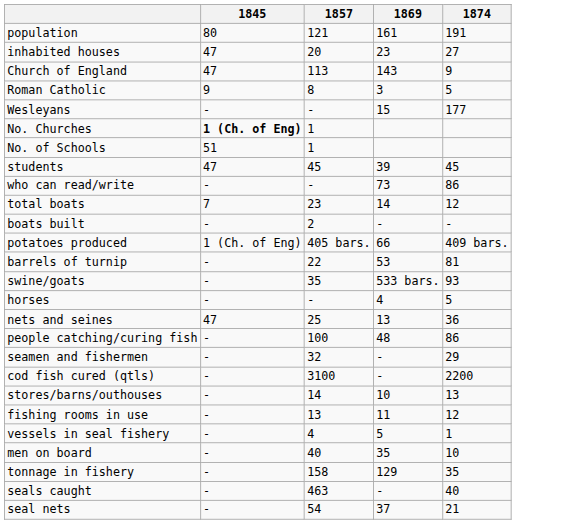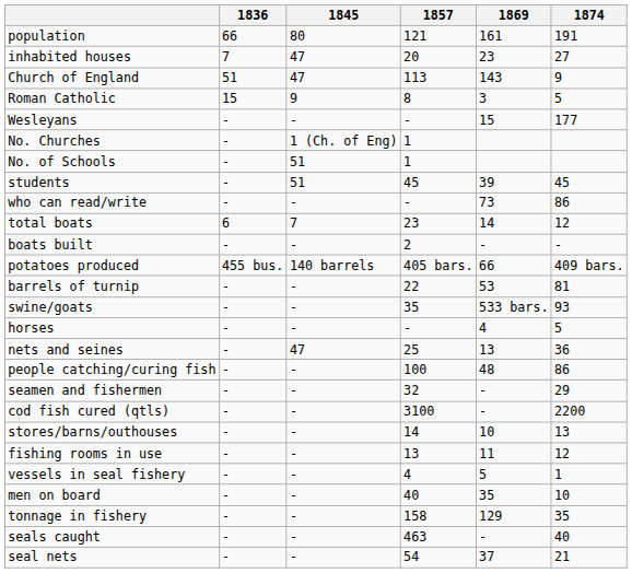 <table class="wikitable">
 <tr>
 <th></th>
+<th>1836</th>
 <th>1845</th>
 <th>1857</th>
 <th>1869</th>
 <th>1874</th>
 </tr>
 <tr>
 <td>population</td>
+<td>66</td>
 <td>80</td>
 <td>121</td>
 <td>161</td>
 <td>191</td>
 </tr>
 <tr>
 <td>inhabited houses</td>
+<td>7</td>
 <td>47</td>
 <td>20</td>
 <td>23</td>
 <td>27</td>
 </tr>
 <tr>
 <td>Church of England</td>
+<td>51</td>
 <td>47</td>
 <td>113</td>
 <td>143</td>
 <td>9</td>
 </tr>
 <tr>
 <td>Roman Catholic</td>
+<td>15</td>
 <td>9</td>
 <td>8</td>
 <td>3</td>
 <td>5</td>
 </tr>
 <tr>
 <td>Wesleyans</td>
 <td>-</td>
 <td>-</td>
+<td>-</td>
 <td>15</td>
 <td>177</td>
 </tr>
 <tr>
 <td>No. Churches</td>
-<td><strong>1 (Ch. of Eng)</strong></td>
+<td>-</td>
+<td>1 (Ch. of Eng)</td>
 <td>1</td>
 <td></td>
 <td></td>
 </tr>
 <tr>
 <td>No. of Schools</td>
+<td>-</td>
 <td>51</td>
 <td>1</td>
 <td></td>
 <td></td>
 </tr>
 <tr>
 <td>students</td>
-<td>47</td>
+<td>-</td>
+<td>51</td>
 <td>45</td>
 <td>39</td>
 <td>45</td>
 </tr>
 <tr>
 <td>who can read/write</td>
 <td>-</td>
 <td>-</td>
+<td>-</td>
 <td>73</td>
 <td>86</td>
 </tr>
 <tr>
 <td>total boats</td>
+<td>6</td>
 <td>7</td>
 <td>23</td>
 <td>14</td>
 <td>12</td>
 </tr>
 <tr>
 <td>boats built</td>
 <td>-</td>
+<td>-</td>
 <td>2</td>
 <td>-</td>
 <td>-</td>
 </tr>
 <tr>
 <td>potatoes produced</td>
-<td>1 (Ch. of Eng)</td>
+<td>455 bus.</td>
+<td>140 barrels</td>
 <td>405 bars.</td>
 <td>66</td>
 <td>409 bars.</td>
 </tr>
 <tr>
 <td>barrels of turnip</td>
 <td>-</td>
+<td>-</td>
 <td>22</td>
 <td>53</td>
 <td>81</td>
 </tr>
 <tr>
 <td>swine/goats</td>
+<td>-</td>
 <td>-</td>
 <td>35</td>
 <td>533 bars.</td>
 <td>93</td>
 </tr>
 <tr>
 <td>horses</td>
 <td>-</td>
 <td>-</td>
+<td>-</td>
 <td>4</td>
 <td>5</td>
 </tr>
 <tr>
 <td>nets and seines</td>
+<td>-</td>
 <td>47</td>
 <td>25</td>
 <td>13</td>
 <td>36</td>
 </tr>
 <tr>
 <td>people catching/curing fish</td>
 <td>-</td>
+<td>-</td>
 <td>100</td>
 <td>48</td>
 <td>86</td>
 </tr>
 <tr>
 <td>seamen and fishermen</td>
+<td>-</td>
 <td>-</td>
 <td>32</td>
 <td>-</td>
 <td>29</td>
 </tr>
 <tr>
 <td>cod fish cured (qtls)</td>
 <td>-</td>
+<td>-</td>
 <td>3100</td>
 <td>-</td>
 <td>2200</td>
 </tr>
 <tr>
 <td>stores/barns/outhouses</td>
+<td>-</td>
 <td>-</td>
 <td>14</td>
 <td>10</td>
 <td>13</td>
 </tr>
 <tr>
 <td>fishing rooms in use</td>
 <td>-</td>
+<td>-</td>
 <td>13</td>
 <td>11</td>
 <td>12</td>
 </tr>
 <tr>
 <td>vessels in seal fishery</td>
+<td>-</td>
 <td>-</td>
 <td>4</td>
 <td>5</td>
 <td>1</td>
 </tr>
 <tr>
 <td>men on board</td>
 <td>-</td>
+<td>-</td>
 <td>40</td>
 <td>35</td>
 <td>10</td>
 </tr>
 <tr>
 <td>tonnage in fishery</td>
+<td>-</td>
 <td>-</td>
 <td>158</td>
 <td>129</td>
 <td>35</td>
 </tr>
 <tr>
 <td>seals caught</td>
 <td>-</td>
+<td>-</td>
 <td>463</td>
 <td>-</td>
 <td>40</td>
 </tr>
 <tr>
 <td>seal nets</td>
 <td>-</td>
+<td>-</td>
 <td>54</td>
 <td>37</td>
 <td>21</td>
 </tr>
 </table>
